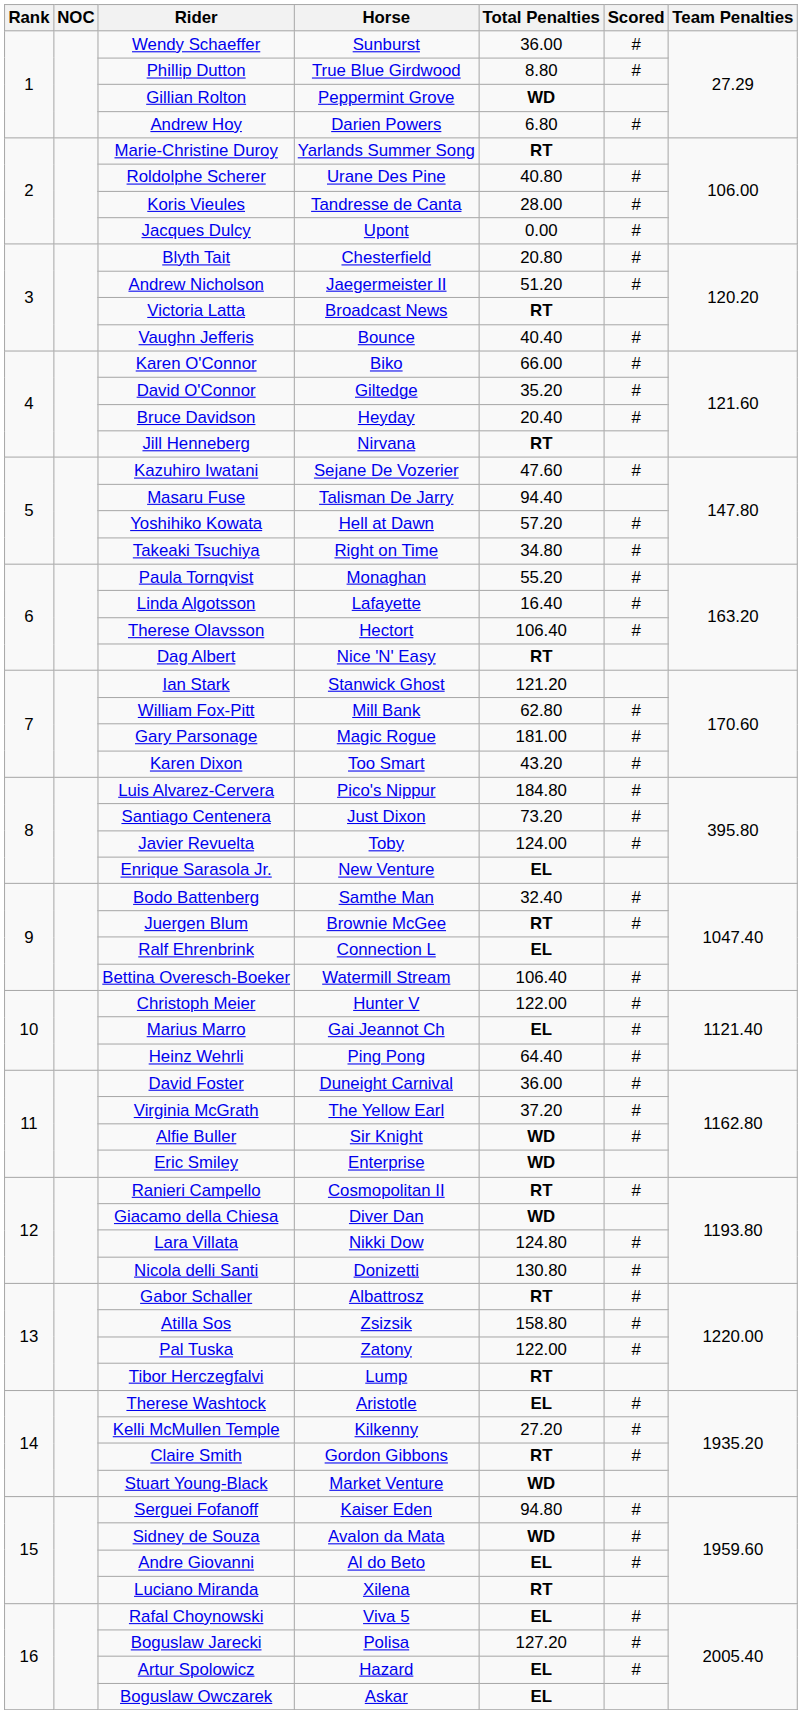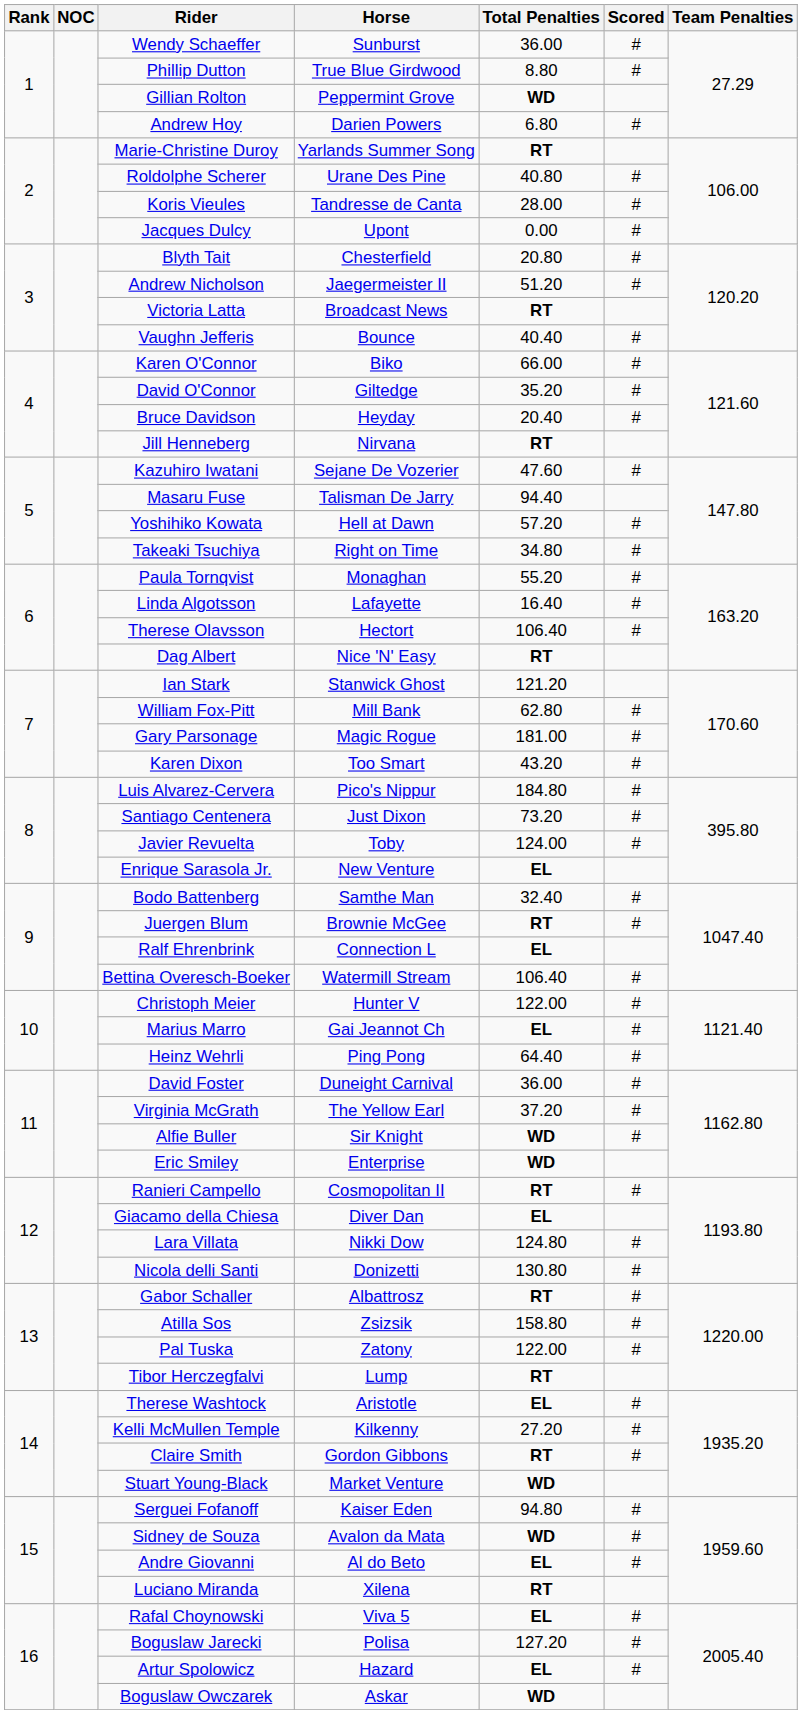 <table class="wikitable" style="text-align:center;">
 <tr>
 <th rowspan=1>Rank</th>
 <th rowspan=1>NOC</th>
 <th rowspan=1>Rider</th>
 <th>Horse</th>
 <th>Total Penalties</th>
 <th>Scored</th>
 <th>Team Penalties</th>
 </tr>
 <tr>
 <td rowspan=4 valign=middle>1</td>
 <td rowspan=4 align=middle></td>
 <td align=middle><a href='#'>Wendy Schaeffer</a></td>
 <td><a href='#'>Sunburst</a></td>
 <td>36.00</td>
 <td>#</td>
 <td rowspan=4>27.29</td>
 </tr>
 <tr>
 <td align=middle><a href='#'>Phillip Dutton</a></td>
 <td><a href='#'>True Blue Girdwood</a></td>
 <td>8.80</td>
 <td>#</td>
 </tr>
 <tr>
 <td align=middle><a href='#'>Gillian Rolton</a></td>
 <td><a href='#'>Peppermint Grove</a></td>
 <td><strong>WD</strong></td>
 <td></td>
 </tr>
 <tr>
 <td align=middle><a href='#'>Andrew Hoy</a></td>
 <td><a href='#'>Darien Powers</a></td>
 <td>6.80</td>
 <td>#</td>
 </tr>
 <tr>
 <td rowspan=4 valign=middle>2</td>
 <td rowspan=4 align=middle></td>
 <td align=middle><a href='#'>Marie-Christine Duroy</a></td>
 <td><a href='#'>Yarlands Summer Song</a></td>
 <td><strong>RT</strong></td>
 <td></td>
 <td rowspan=4>106.00</td>
 </tr>
 <tr>
 <td align=middle><a href='#'>Roldolphe Scherer</a></td>
 <td><a href='#'>Urane Des Pine</a></td>
 <td>40.80</td>
 <td>#</td>
 </tr>
 <tr>
 <td align=middle><a href='#'>Koris Vieules</a></td>
 <td><a href='#'>Tandresse de Canta</a></td>
 <td>28.00</td>
 <td>#</td>
 </tr>
 <tr>
 <td align=middle><a href='#'>Jacques Dulcy</a></td>
 <td><a href='#'>Upont</a></td>
 <td>0.00</td>
 <td>#</td>
 </tr>
 <tr>
 <td rowspan=4 valign=middle>3</td>
 <td rowspan=4 align=middle></td>
 <td align=middle><a href='#'>Blyth Tait</a></td>
 <td><a href='#'>Chesterfield</a></td>
 <td>20.80</td>
 <td>#</td>
 <td rowspan=4>120.20</td>
 </tr>
 <tr>
 <td align=middle><a href='#'>Andrew Nicholson</a></td>
 <td><a href='#'>Jaegermeister II</a></td>
 <td>51.20</td>
 <td>#</td>
 </tr>
 <tr>
 <td align=middle><a href='#'>Victoria Latta</a></td>
 <td><a href='#'>Broadcast News</a></td>
 <td><strong>RT</strong></td>
 <td></td>
 </tr>
 <tr>
 <td align=middle><a href='#'>Vaughn Jefferis</a></td>
 <td><a href='#'>Bounce</a></td>
 <td>40.40</td>
 <td>#</td>
 </tr>
 <tr>
 <td rowspan=4 valign=middle>4</td>
 <td rowspan=4 align=middle></td>
 <td align=middle><a href='#'>Karen O'Connor</a></td>
 <td><a href='#'>Biko</a></td>
 <td>66.00</td>
 <td>#</td>
 <td rowspan=4>121.60</td>
 </tr>
 <tr>
 <td align=middle><a href='#'>David O'Connor</a></td>
 <td><a href='#'>Giltedge</a></td>
 <td>35.20</td>
 <td>#</td>
 </tr>
 <tr>
 <td align=middle><a href='#'>Bruce Davidson</a></td>
 <td><a href='#'>Heyday</a></td>
 <td>20.40</td>
 <td>#</td>
 </tr>
 <tr>
 <td align=middle><a href='#'>Jill Henneberg</a></td>
 <td><a href='#'>Nirvana</a></td>
 <td><strong>RT</strong></td>
 <td></td>
 </tr>
 <tr>
 <td rowspan=4 valign=middle>5</td>
 <td rowspan=4 align=middle></td>
 <td align=middle><a href='#'>Kazuhiro Iwatani</a></td>
 <td><a href='#'>Sejane De Vozerier</a></td>
 <td>47.60</td>
 <td>#</td>
 <td rowspan=4>147.80</td>
 </tr>
 <tr>
 <td align=middle><a href='#'>Masaru Fuse</a></td>
 <td><a href='#'>Talisman De Jarry</a></td>
 <td>94.40</td>
 <td></td>
 </tr>
 <tr>
 <td align=middle><a href='#'>Yoshihiko Kowata</a></td>
 <td><a href='#'>Hell at Dawn</a></td>
 <td>57.20</td>
 <td>#</td>
 </tr>
 <tr>
 <td align=middle><a href='#'>Takeaki Tsuchiya</a></td>
 <td><a href='#'>Right on Time</a></td>
 <td>34.80</td>
 <td>#</td>
 </tr>
 <tr>
 <td rowspan=4 valign=middle>6</td>
 <td rowspan=4 align=middle></td>
 <td align=middle><a href='#'>Paula Tornqvist</a></td>
 <td><a href='#'>Monaghan</a></td>
 <td>55.20</td>
 <td>#</td>
 <td rowspan=4>163.20</td>
 </tr>
 <tr>
 <td align=middle><a href='#'>Linda Algotsson</a></td>
 <td><a href='#'>Lafayette</a></td>
 <td>16.40</td>
 <td>#</td>
 </tr>
 <tr>
 <td align=middle><a href='#'>Therese Olavsson</a></td>
 <td><a href='#'>Hectort</a></td>
 <td>106.40</td>
 <td>#</td>
 </tr>
 <tr>
 <td align=middle><a href='#'>Dag Albert</a></td>
 <td><a href='#'>Nice 'N' Easy</a></td>
 <td><strong>RT</strong></td>
 <td></td>
 </tr>
 <tr>
 <td rowspan=4 valign=middle>7</td>
 <td rowspan=4 align=middle></td>
 <td align=middle><a href='#'>Ian Stark</a></td>
 <td><a href='#'>Stanwick Ghost</a></td>
 <td>121.20</td>
 <td></td>
 <td rowspan=4>170.60</td>
 </tr>
 <tr>
 <td align=middle><a href='#'>William Fox-Pitt</a></td>
 <td><a href='#'>Mill Bank</a></td>
 <td>62.80</td>
 <td>#</td>
 </tr>
 <tr>
 <td align=middle><a href='#'>Gary Parsonage</a></td>
 <td><a href='#'>Magic Rogue</a></td>
 <td>181.00</td>
 <td>#</td>
 </tr>
 <tr>
 <td align=middle><a href='#'>Karen Dixon</a></td>
 <td><a href='#'>Too Smart</a></td>
 <td>43.20</td>
 <td>#</td>
 </tr>
 <tr>
 <td rowspan=4 valign=middle>8</td>
 <td rowspan=4 align=middle></td>
 <td align=middle><a href='#'>Luis Alvarez-Cervera</a></td>
 <td><a href='#'>Pico's Nippur</a></td>
 <td>184.80</td>
 <td>#</td>
 <td rowspan=4>395.80</td>
 </tr>
 <tr>
 <td align=middle><a href='#'>Santiago Centenera</a></td>
 <td><a href='#'>Just Dixon</a></td>
 <td>73.20</td>
 <td>#</td>
 </tr>
 <tr>
 <td align=middle><a href='#'>Javier Revuelta</a></td>
 <td><a href='#'>Toby</a></td>
 <td>124.00</td>
 <td>#</td>
 </tr>
 <tr>
 <td align=middle><a href='#'>Enrique Sarasola Jr.</a></td>
 <td><a href='#'>New Venture</a></td>
 <td><strong>EL</strong></td>
 <td></td>
 </tr>
 <tr>
 <td rowspan=4 valign=middle>9</td>
 <td rowspan=4 align=middle></td>
 <td align=middle><a href='#'>Bodo Battenberg</a></td>
 <td><a href='#'>Samthe Man</a></td>
 <td>32.40</td>
 <td>#</td>
 <td rowspan=4>1047.40</td>
 </tr>
 <tr>
 <td align=middle><a href='#'>Juergen Blum</a></td>
 <td><a href='#'>Brownie McGee</a></td>
 <td><strong>RT</strong></td>
 <td>#</td>
 </tr>
 <tr>
 <td align=middle><a href='#'>Ralf Ehrenbrink</a></td>
 <td><a href='#'>Connection L</a></td>
 <td><strong>EL</strong></td>
 <td></td>
 </tr>
 <tr>
 <td align=middle><a href='#'>Bettina Overesch-Boeker</a></td>
 <td><a href='#'>Watermill Stream</a></td>
 <td>106.40</td>
 <td>#</td>
 </tr>
 <tr>
 <td rowspan=3 valign=middle>10</td>
 <td rowspan=3 align=middle></td>
 <td align=middle><a href='#'>Christoph Meier</a></td>
 <td><a href='#'>Hunter V</a></td>
 <td>122.00</td>
 <td>#</td>
 <td rowspan=3>1121.40</td>
 </tr>
 <tr>
 <td align=middle><a href='#'>Marius Marro</a></td>
 <td><a href='#'>Gai Jeannot Ch</a></td>
 <td><strong>EL</strong></td>
 <td>#</td>
 </tr>
 <tr>
 <td align=middle><a href='#'>Heinz Wehrli</a></td>
 <td><a href='#'>Ping Pong</a></td>
 <td>64.40</td>
 <td>#</td>
 </tr>
 <tr>
 <td rowspan=4 valign=middle>11</td>
 <td rowspan=4 align=middle></td>
 <td align=middle><a href='#'>David Foster</a></td>
 <td><a href='#'>Duneight Carnival</a></td>
 <td>36.00</td>
 <td>#</td>
 <td rowspan=4>1162.80</td>
 </tr>
 <tr>
 <td align=middle><a href='#'>Virginia McGrath</a></td>
 <td><a href='#'>The Yellow Earl</a></td>
 <td>37.20</td>
 <td>#</td>
 </tr>
 <tr>
 <td align=middle><a href='#'>Alfie Buller</a></td>
 <td><a href='#'>Sir Knight</a></td>
 <td><strong>WD</strong></td>
 <td>#</td>
 </tr>
 <tr>
 <td align=middle><a href='#'>Eric Smiley</a></td>
 <td><a href='#'>Enterprise</a></td>
 <td><strong>WD</strong></td>
 <td></td>
 </tr>
 <tr>
 <td rowspan=4 valign=middle>12</td>
 <td rowspan=4 align=middle></td>
 <td align=middle><a href='#'>Ranieri Campello</a></td>
 <td><a href='#'>Cosmopolitan II</a></td>
 <td><strong>RT</strong></td>
 <td>#</td>
 <td rowspan=4>1193.80</td>
 </tr>
 <tr>
 <td align=middle><a href='#'>Giacamo della Chiesa</a></td>
 <td><a href='#'>Diver Dan</a></td>
-<td><strong>WD</strong></td>
+<td><strong>EL</strong></td>
 <td></td>
 </tr>
 <tr>
 <td align=middle><a href='#'>Lara Villata</a></td>
 <td><a href='#'>Nikki Dow</a></td>
 <td>124.80</td>
 <td>#</td>
 </tr>
 <tr>
 <td align=middle><a href='#'>Nicola delli Santi</a></td>
 <td><a href='#'>Donizetti</a></td>
 <td>130.80</td>
 <td>#</td>
 </tr>
 <tr>
 <td rowspan=4 valign=middle>13</td>
 <td rowspan=4 align=middle></td>
 <td align=middle><a href='#'>Gabor Schaller</a></td>
 <td><a href='#'>Albattrosz</a></td>
 <td><strong>RT</strong></td>
 <td>#</td>
 <td rowspan=4>1220.00</td>
 </tr>
 <tr>
 <td align=middle><a href='#'>Atilla Sos</a></td>
 <td><a href='#'>Zsizsik</a></td>
 <td>158.80</td>
 <td>#</td>
 </tr>
 <tr>
 <td align=middle><a href='#'>Pal Tuska</a></td>
 <td><a href='#'>Zatony</a></td>
 <td>122.00</td>
 <td>#</td>
 </tr>
 <tr>
 <td align=middle><a href='#'>Tibor Herczegfalvi</a></td>
 <td><a href='#'>Lump</a></td>
 <td><strong>RT</strong></td>
 <td></td>
 </tr>
 <tr>
 <td rowspan=4 valign=middle>14</td>
 <td rowspan=4 align=middle></td>
 <td align=middle><a href='#'>Therese Washtock</a></td>
 <td><a href='#'>Aristotle</a></td>
 <td><strong>EL</strong></td>
 <td>#</td>
 <td rowspan=4>1935.20</td>
 </tr>
 <tr>
 <td align=middle><a href='#'>Kelli McMullen Temple</a></td>
 <td><a href='#'>Kilkenny</a></td>
 <td>27.20</td>
 <td>#</td>
 </tr>
 <tr>
 <td align=middle><a href='#'>Claire Smith</a></td>
 <td><a href='#'>Gordon Gibbons</a></td>
 <td><strong>RT</strong></td>
 <td>#</td>
 </tr>
 <tr>
 <td align=middle><a href='#'>Stuart Young-Black</a></td>
 <td><a href='#'>Market Venture</a></td>
 <td><strong>WD</strong></td>
 <td></td>
 </tr>
 <tr>
 <td rowspan=4 align=middle>15</td>
 <td rowspan=4 align=middle></td>
 <td align=middle><a href='#'>Serguei Fofanoff</a></td>
 <td><a href='#'>Kaiser Eden</a></td>
 <td>94.80</td>
 <td>#</td>
 <td rowspan=4>1959.60</td>
 </tr>
 <tr>
 <td align=middle><a href='#'>Sidney de Souza</a></td>
 <td><a href='#'>Avalon da Mata</a></td>
 <td><strong>WD</strong></td>
 <td>#</td>
 </tr>
 <tr>
 <td align=middle><a href='#'>Andre Giovanni</a></td>
 <td><a href='#'>Al do Beto</a></td>
 <td><strong>EL</strong></td>
 <td>#</td>
 </tr>
 <tr>
 <td align=middle><a href='#'>Luciano Miranda</a></td>
 <td><a href='#'>Xilena</a></td>
 <td><strong>RT</strong></td>
 <td></td>
 </tr>
 <tr>
 <td rowspan=4 valign=middle>16</td>
 <td rowspan=4 align=middle></td>
 <td align=middle><a href='#'>Rafal Choynowski</a></td>
 <td><a href='#'>Viva 5</a></td>
 <td><strong>EL</strong></td>
 <td>#</td>
 <td rowspan=4>2005.40</td>
 </tr>
 <tr>
 <td align=middle><a href='#'>Boguslaw Jarecki</a></td>
 <td><a href='#'>Polisa</a></td>
 <td>127.20</td>
 <td>#</td>
 </tr>
 <tr>
 <td align=middle><a href='#'>Artur Spolowicz</a></td>
 <td><a href='#'>Hazard</a></td>
 <td><strong>EL</strong></td>
 <td>#</td>
 </tr>
 <tr>
 <td align=middle><a href='#'>Boguslaw Owczarek</a></td>
 <td><a href='#'>Askar</a></td>
-<td><strong>EL</strong></td>
+<td><strong>WD</strong></td>
 <td></td>
 </tr>
 </table>
